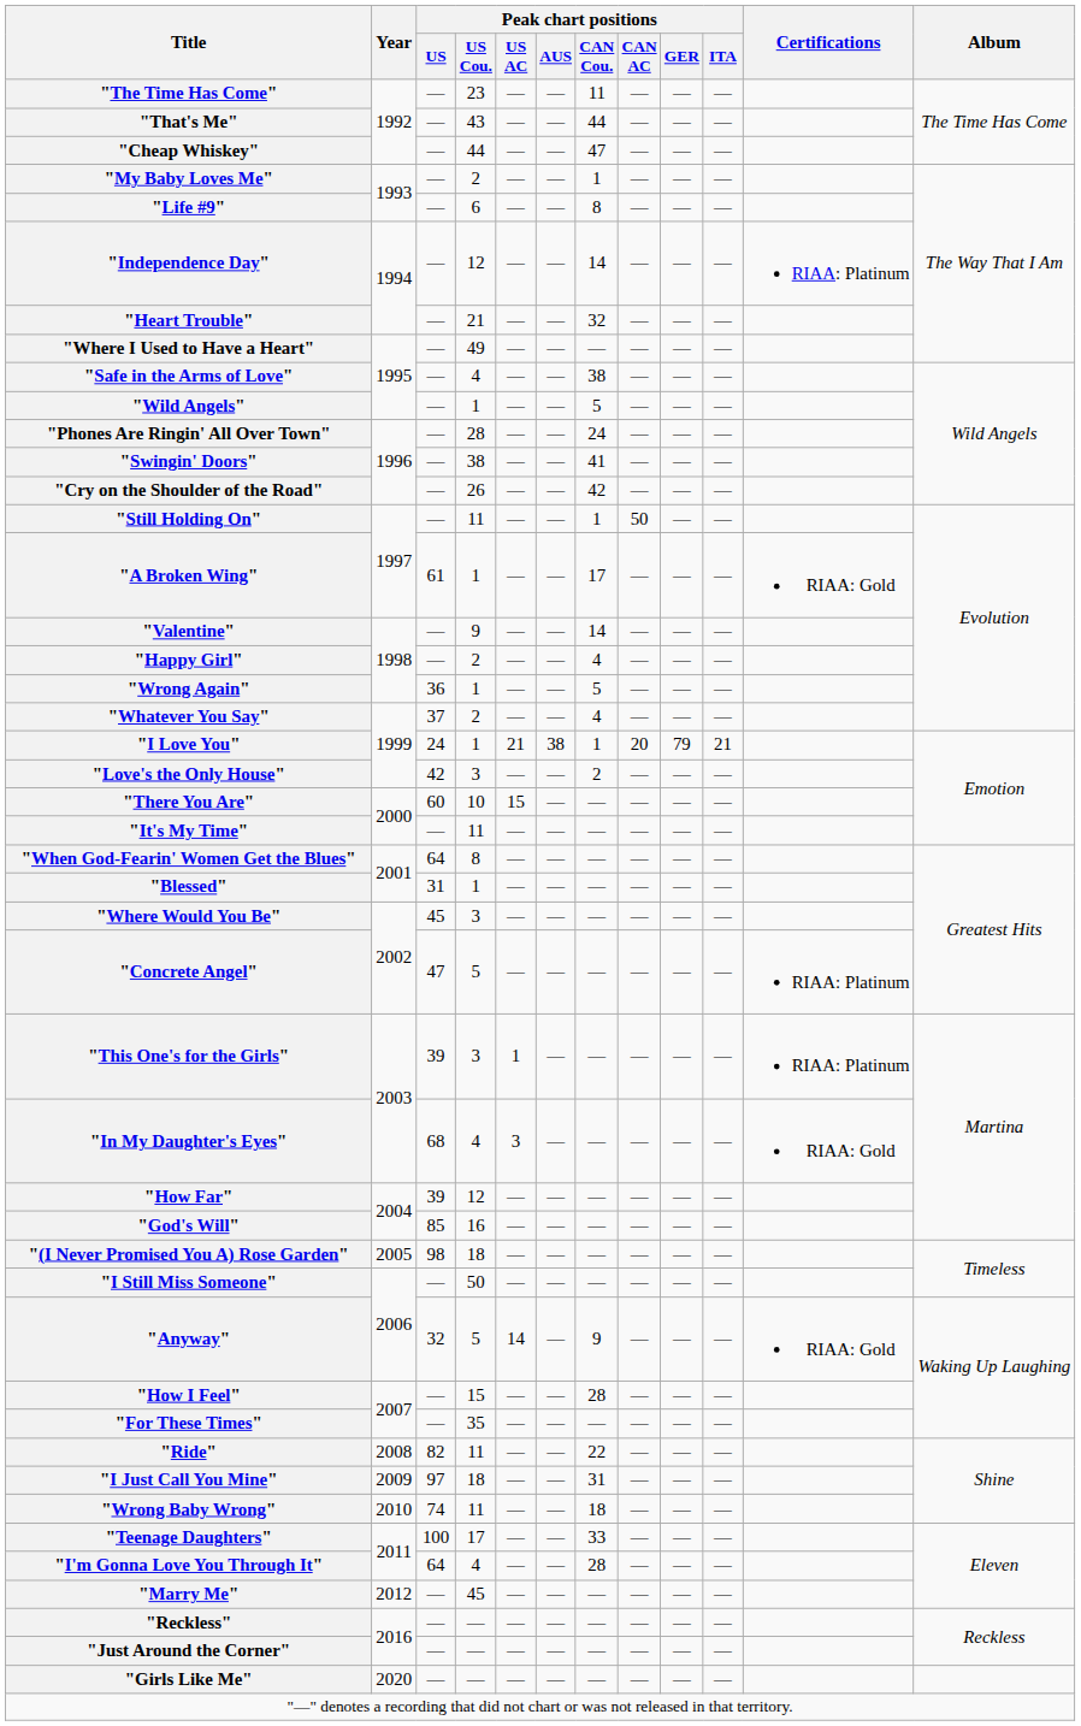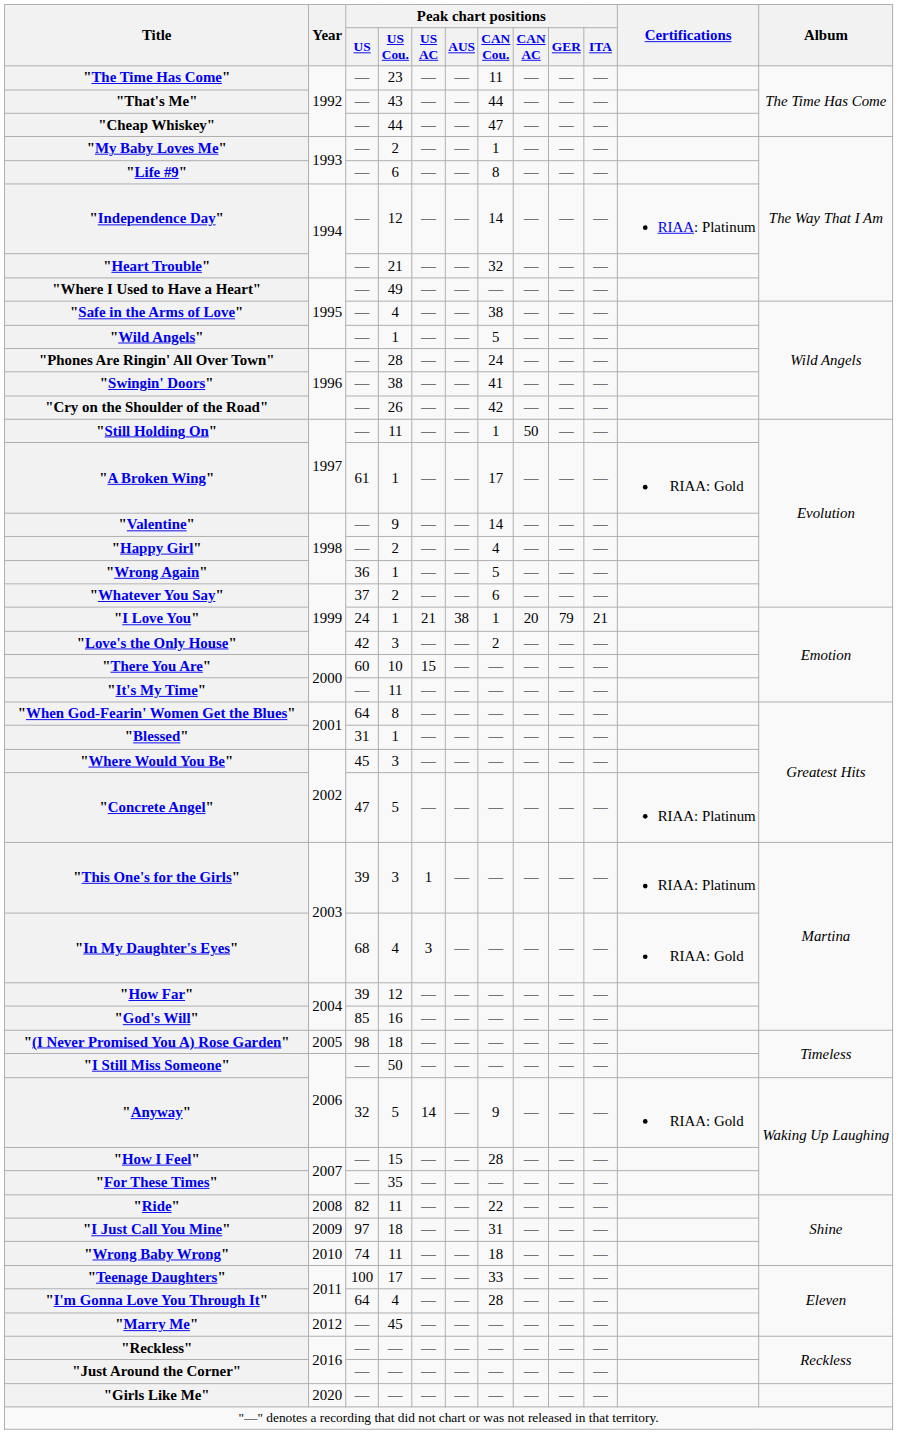 <table class="wikitable plainrowheaders" style="text-align:center;">
 <tr>
 <th scope="col" rowspan="2" style="width:20em;">Title</th>
 <th scope="col" rowspan="2">Year</th>
 <th scope="col" colspan="8">Peak chart positions</th>
 <th scope="col" rowspan="2"><a href='#'>Certifications</a></th>
 <th scope="col" rowspan="2">Album</th>
 </tr>
 <tr>
 <th scope="col" style="width:2em;font-size:90%;"><a href='#'>US</a><br></th>
 <th scope="col" style="width:2em;font-size:90%;"><a href='#'>US<br>Cou.</a><br></th>
 <th scope="col" style="width:2em;font-size:90%;"><a href='#'>US<br>AC</a><br></th>
 <th scope="col" style="width:2em;font-size:90%;"><a href='#'>AUS</a><br></th>
 <th scope="col" style="width:2em;font-size:90%;"><a href='#'>CAN<br>Cou.</a><br></th>
 <th scope="col" style="width:2em;font-size:90%;"><a href='#'>CAN<br>AC</a><br></th>
 <th scope="col" style="width:2em;font-size:90%;"><a href='#'>GER</a><br></th>
 <th scope="col" style="width:2em;font-size:90%;"><a href='#'>ITA</a><br></th>
 </tr>
 <tr>
 <th scope="row">"<a href='#'>The Time Has Come</a>"</th>
 <td rowspan="3">1992</td>
 <td>—</td>
 <td>23</td>
 <td>—</td>
 <td>—</td>
 <td>11</td>
 <td>—</td>
 <td>—</td>
 <td>—</td>
 <td></td>
 <td rowspan="3"><em>The Time Has Come</em></td>
 </tr>
 <tr>
 <th scope="row">"That's Me"</th>
 <td>—</td>
 <td>43</td>
 <td>—</td>
 <td>—</td>
 <td>44</td>
 <td>—</td>
 <td>—</td>
 <td>—</td>
 <td></td>
 </tr>
 <tr>
 <th scope="row">"Cheap Whiskey"</th>
 <td>—</td>
 <td>44</td>
 <td>—</td>
 <td>—</td>
 <td>47</td>
 <td>—</td>
 <td>—</td>
 <td>—</td>
 <td></td>
 </tr>
 <tr>
 <th scope="row">"<a href='#'>My Baby Loves Me</a>"</th>
 <td rowspan="2">1993</td>
 <td>—</td>
 <td>2</td>
 <td>—</td>
 <td>—</td>
 <td>1</td>
 <td>—</td>
 <td>—</td>
 <td>—</td>
 <td></td>
 <td rowspan="5"><em>The Way That I Am</em></td>
 </tr>
 <tr>
 <th scope="row">"<a href='#'>Life #9</a>"</th>
 <td>—</td>
 <td>6</td>
 <td>—</td>
 <td>—</td>
 <td>8</td>
 <td>—</td>
 <td>—</td>
 <td>—</td>
 <td></td>
 </tr>
 <tr>
 <th scope="row">"<a href='#'>Independence Day</a>"</th>
 <td rowspan="2">1994</td>
 <td>—</td>
 <td>12</td>
 <td>—</td>
 <td>—</td>
 <td>14</td>
 <td>—</td>
 <td>—</td>
 <td>—</td>
 <td><br><ul><li><a href='#'>RIAA</a>: Platinum</li></ul></td>
 </tr>
 <tr>
 <th scope="row">"<a href='#'>Heart Trouble</a>"</th>
 <td>—</td>
 <td>21</td>
 <td>—</td>
 <td>—</td>
 <td>32</td>
 <td>—</td>
 <td>—</td>
 <td>—</td>
 <td></td>
 </tr>
 <tr>
 <th scope="row">"Where I Used to Have a Heart"</th>
 <td rowspan="3">1995</td>
 <td>—</td>
 <td>49</td>
 <td>—</td>
 <td>—</td>
 <td>—</td>
 <td>—</td>
 <td>—</td>
 <td>—</td>
 <td></td>
 </tr>
 <tr>
 <th scope="row">"<a href='#'>Safe in the Arms of Love</a>"</th>
 <td>—</td>
 <td>4</td>
 <td>—</td>
 <td>—</td>
 <td>38</td>
 <td>—</td>
 <td>—</td>
 <td>—</td>
 <td></td>
 <td rowspan="5"><em>Wild Angels</em></td>
 </tr>
 <tr>
 <th scope="row">"<a href='#'>Wild Angels</a>"</th>
 <td>—</td>
 <td>1</td>
 <td>—</td>
 <td>—</td>
 <td>5</td>
 <td>—</td>
 <td>—</td>
 <td>—</td>
 <td></td>
 </tr>
 <tr>
 <th scope="row">"Phones Are Ringin' All Over Town"</th>
 <td rowspan="3">1996</td>
 <td>—</td>
 <td>28</td>
 <td>—</td>
 <td>—</td>
 <td>24</td>
 <td>—</td>
 <td>—</td>
 <td>—</td>
 <td></td>
 </tr>
 <tr>
 <th scope="row">"<a href='#'>Swingin' Doors</a>"</th>
 <td>—</td>
 <td>38</td>
 <td>—</td>
 <td>—</td>
 <td>41</td>
 <td>—</td>
 <td>—</td>
 <td>—</td>
 <td></td>
 </tr>
 <tr>
 <th scope="row">"Cry on the Shoulder of the Road"</th>
 <td>—</td>
 <td>26</td>
 <td>—</td>
 <td>—</td>
 <td>42</td>
 <td>—</td>
 <td>—</td>
 <td>—</td>
 <td></td>
 </tr>
 <tr>
 <th scope="row">"<a href='#'>Still Holding On</a>" </th>
 <td rowspan="2">1997</td>
 <td>—</td>
 <td>11</td>
 <td>—</td>
 <td>—</td>
 <td>1</td>
 <td>50</td>
 <td>—</td>
 <td>—</td>
 <td></td>
 <td rowspan="6"><em>Evolution</em></td>
 </tr>
 <tr>
 <th scope="row">"<a href='#'>A Broken Wing</a>"</th>
 <td>61</td>
 <td>1</td>
 <td>—</td>
 <td>—</td>
 <td>17</td>
 <td>—</td>
 <td>—</td>
 <td>—</td>
 <td><br><ul><li>RIAA: Gold</li></ul></td>
 </tr>
 <tr>
 <th scope="row">"<a href='#'>Valentine</a>" </th>
 <td rowspan="3">1998</td>
 <td>—</td>
 <td>9</td>
 <td>—</td>
 <td>—</td>
 <td>14</td>
 <td>—</td>
 <td>—</td>
 <td>—</td>
 <td></td>
 </tr>
 <tr>
 <th scope="row">"<a href='#'>Happy Girl</a>"</th>
 <td>—</td>
 <td>2</td>
 <td>—</td>
 <td>—</td>
 <td>4</td>
 <td>—</td>
 <td>—</td>
 <td>—</td>
 <td></td>
 </tr>
 <tr>
 <th scope="row">"<a href='#'>Wrong Again</a>"</th>
 <td>36</td>
 <td>1</td>
 <td>—</td>
 <td>—</td>
 <td>5</td>
 <td>—</td>
 <td>—</td>
 <td>—</td>
 <td></td>
 </tr>
 <tr>
 <th scope="row">"<a href='#'>Whatever You Say</a>"</th>
 <td rowspan="3">1999</td>
 <td>37</td>
 <td>2</td>
 <td>—</td>
 <td>—</td>
-<td>4</td>
+<td>6</td>
 <td>—</td>
 <td>—</td>
 <td>—</td>
 <td></td>
 </tr>
 <tr>
 <th scope="row">"<a href='#'>I Love You</a>"</th>
 <td>24</td>
 <td>1</td>
 <td>21</td>
 <td>38</td>
 <td>1</td>
 <td>20</td>
 <td>79</td>
 <td>21</td>
 <td></td>
 <td rowspan="4"><em>Emotion</em></td>
 </tr>
 <tr>
 <th scope="row">"<a href='#'>Love's the Only House</a>"</th>
 <td>42</td>
 <td>3</td>
 <td>—</td>
 <td>—</td>
 <td>2</td>
 <td>—</td>
 <td>—</td>
 <td>—</td>
 <td></td>
 </tr>
 <tr>
 <th scope="row">"<a href='#'>There You Are</a>"</th>
 <td rowspan="2">2000</td>
 <td>60</td>
 <td>10</td>
 <td>15</td>
 <td>—</td>
 <td>—</td>
 <td>—</td>
 <td>—</td>
 <td>—</td>
 <td></td>
 </tr>
 <tr>
 <th scope="row">"<a href='#'>It's My Time</a>"</th>
 <td>—</td>
 <td>11</td>
 <td>—</td>
 <td>—</td>
 <td>—</td>
 <td>—</td>
 <td>—</td>
 <td>—</td>
 <td></td>
 </tr>
 <tr>
 <th scope="row">"<a href='#'>When God-Fearin' Women Get the Blues</a>"</th>
 <td rowspan="2">2001</td>
 <td>64</td>
 <td>8</td>
 <td>—</td>
 <td>—</td>
 <td>—</td>
 <td>—</td>
 <td>—</td>
 <td>—</td>
 <td></td>
 <td rowspan="4"><em>Greatest Hits</em></td>
 </tr>
 <tr>
 <th scope="row">"<a href='#'>Blessed</a>"</th>
 <td>31</td>
 <td>1</td>
 <td>—</td>
 <td>—</td>
 <td>—</td>
 <td>—</td>
 <td>—</td>
 <td>—</td>
 <td></td>
 </tr>
 <tr>
 <th scope="row">"<a href='#'>Where Would You Be</a>"</th>
 <td rowspan="2">2002</td>
 <td>45</td>
 <td>3</td>
 <td>—</td>
 <td>—</td>
 <td>—</td>
 <td>—</td>
 <td>—</td>
 <td>—</td>
 <td></td>
 </tr>
 <tr>
 <th scope="row">"<a href='#'>Concrete Angel</a>"</th>
 <td>47</td>
 <td>5</td>
 <td>—</td>
 <td>—</td>
 <td>—</td>
 <td>—</td>
 <td>—</td>
 <td>—</td>
 <td><br><ul><li>RIAA: Platinum</li></ul></td>
 </tr>
 <tr>
 <th scope="row">"<a href='#'>This One's for the Girls</a>"</th>
 <td rowspan="2">2003</td>
 <td>39</td>
 <td>3</td>
 <td>1</td>
 <td>—</td>
 <td>—</td>
 <td>—</td>
 <td>—</td>
 <td>—</td>
 <td><br><ul><li>RIAA: Platinum</li></ul></td>
 <td rowspan="4"><em>Martina</em></td>
 </tr>
 <tr>
 <th scope="row">"<a href='#'>In My Daughter's Eyes</a>"</th>
 <td>68</td>
 <td>4</td>
 <td>3</td>
 <td>—</td>
 <td>—</td>
 <td>—</td>
 <td>—</td>
 <td>—</td>
 <td><br><ul><li>RIAA: Gold</li></ul></td>
 </tr>
 <tr>
 <th scope="row">"<a href='#'>How Far</a>"</th>
 <td rowspan="2">2004</td>
 <td>39</td>
 <td>12</td>
 <td>—</td>
 <td>—</td>
 <td>—</td>
 <td>—</td>
 <td>—</td>
 <td>—</td>
 <td></td>
 </tr>
 <tr>
 <th scope="row">"<a href='#'>God's Will</a>"</th>
 <td>85</td>
 <td>16</td>
 <td>—</td>
 <td>—</td>
 <td>—</td>
 <td>—</td>
 <td>—</td>
 <td>—</td>
 <td></td>
 </tr>
 <tr>
 <th scope="row">"<a href='#'>(I Never Promised You A) Rose Garden</a>"</th>
 <td>2005</td>
 <td>98</td>
 <td>18</td>
 <td>—</td>
 <td>—</td>
 <td>—</td>
 <td>—</td>
 <td>—</td>
 <td>—</td>
 <td></td>
 <td rowspan="2"><em>Timeless</em></td>
 </tr>
 <tr>
 <th scope="row">"<a href='#'>I Still Miss Someone</a>" </th>
 <td rowspan="2">2006</td>
 <td>—</td>
 <td>50</td>
 <td>—</td>
 <td>—</td>
 <td>—</td>
 <td>—</td>
 <td>—</td>
 <td>—</td>
 <td></td>
 </tr>
 <tr>
 <th scope="row">"<a href='#'>Anyway</a>"</th>
 <td>32</td>
 <td>5</td>
 <td>14</td>
 <td>—</td>
 <td>9</td>
 <td>—</td>
 <td>—</td>
 <td>—</td>
 <td><br><ul><li>RIAA: Gold</li></ul></td>
 <td rowspan="3"><em>Waking Up Laughing</em></td>
 </tr>
 <tr>
 <th scope="row">"<a href='#'>How I Feel</a>"</th>
 <td rowspan="2">2007</td>
 <td>—</td>
 <td>15</td>
 <td>—</td>
 <td>—</td>
 <td>28</td>
 <td>—</td>
 <td>—</td>
 <td>—</td>
 <td></td>
 </tr>
 <tr>
 <th scope="row">"<a href='#'>For These Times</a>"</th>
 <td>—</td>
 <td>35</td>
 <td>—</td>
 <td>—</td>
 <td>—</td>
 <td>—</td>
 <td>—</td>
 <td>—</td>
 <td></td>
 </tr>
 <tr>
 <th scope="row">"<a href='#'>Ride</a>"</th>
 <td>2008</td>
 <td>82</td>
 <td>11</td>
 <td>—</td>
 <td>—</td>
 <td>22</td>
 <td>—</td>
 <td>—</td>
 <td>—</td>
 <td></td>
 <td rowspan="3"><em>Shine</em></td>
 </tr>
 <tr>
 <th scope="row">"<a href='#'>I Just Call You Mine</a>"</th>
 <td>2009</td>
 <td>97</td>
 <td>18</td>
 <td>—</td>
 <td>—</td>
 <td>31</td>
 <td>—</td>
 <td>—</td>
 <td>—</td>
 <td></td>
 </tr>
 <tr>
 <th scope="row">"<a href='#'>Wrong Baby Wrong</a>"</th>
 <td>2010</td>
 <td>74</td>
 <td>11</td>
 <td>—</td>
 <td>—</td>
 <td>18</td>
 <td>—</td>
 <td>—</td>
 <td>—</td>
 <td></td>
 </tr>
 <tr>
 <th scope="row">"<a href='#'>Teenage Daughters</a>"</th>
 <td rowspan="2">2011</td>
 <td>100</td>
 <td>17</td>
 <td>—</td>
 <td>—</td>
 <td>33</td>
 <td>—</td>
 <td>—</td>
 <td>—</td>
 <td></td>
 <td rowspan="3"><em>Eleven</em></td>
 </tr>
 <tr>
 <th scope="row">"<a href='#'>I'm Gonna Love You Through It</a>"</th>
 <td>64</td>
 <td>4</td>
 <td>—</td>
 <td>—</td>
 <td>28</td>
 <td>—</td>
 <td>—</td>
 <td>—</td>
 <td></td>
 </tr>
 <tr>
 <th scope="row">"<a href='#'>Marry Me</a>" </th>
 <td>2012</td>
 <td>—</td>
 <td>45</td>
 <td>—</td>
 <td>—</td>
 <td>—</td>
 <td>—</td>
 <td>—</td>
 <td>—</td>
 <td></td>
 </tr>
 <tr>
 <th scope="row">"Reckless"</th>
 <td rowspan="2">2016</td>
 <td>—</td>
 <td>—</td>
 <td>—</td>
 <td>—</td>
 <td>—</td>
 <td>—</td>
 <td>—</td>
 <td>—</td>
 <td></td>
 <td rowspan="2"><em>Reckless</em></td>
 </tr>
 <tr>
 <th scope="row">"Just Around the Corner"</th>
 <td>—</td>
 <td>—</td>
 <td>—</td>
 <td>—</td>
 <td>—</td>
 <td>—</td>
 <td>—</td>
 <td>—</td>
 <td></td>
 </tr>
 <tr>
 <th scope="row">"Girls Like Me"</th>
 <td>2020</td>
 <td>—</td>
 <td>—</td>
 <td>—</td>
 <td>—</td>
 <td>—</td>
 <td>—</td>
 <td>—</td>
 <td>—</td>
 <td></td>
 <td></td>
 </tr>
 <tr>
 <td colspan="12" style="font-size:90%">"—" denotes a recording that did not chart or was not released in that territory.</td>
 </tr>
 </table>
